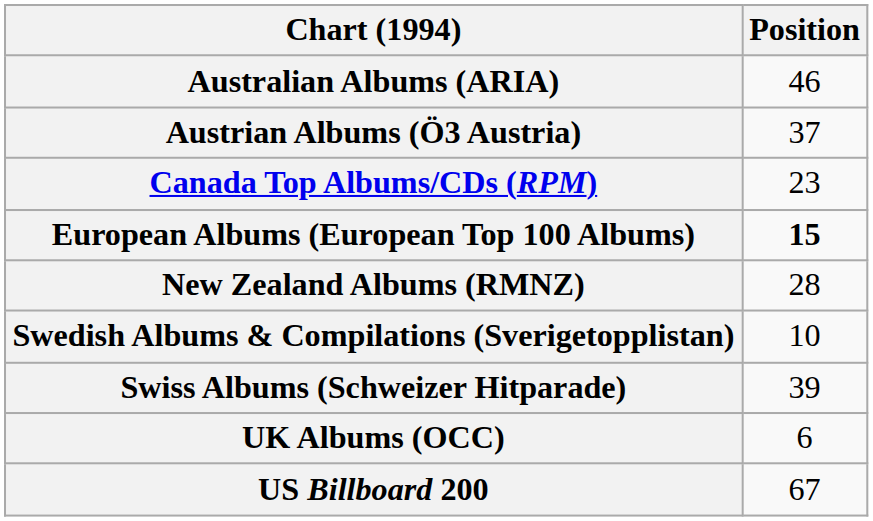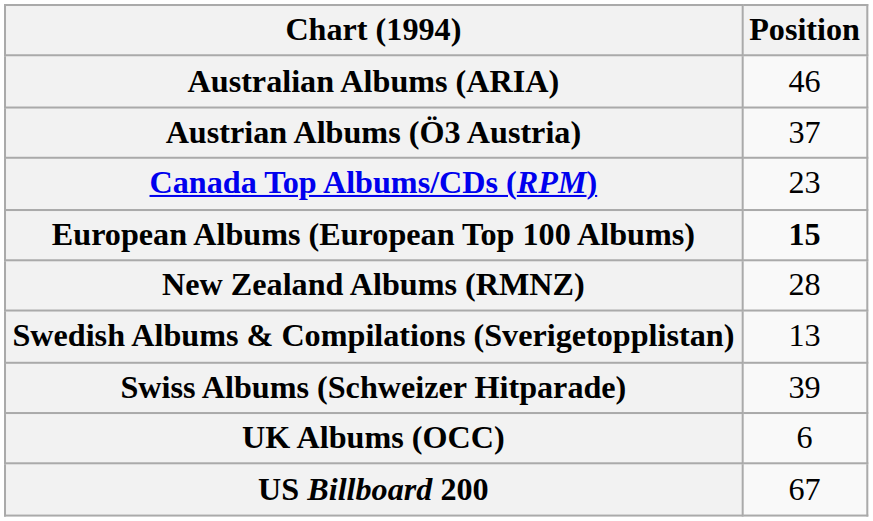 <table class="wikitable plainrowheaders sortable" style="text-align:center;">
 <tr>
 <th>Chart (1994)</th>
 <th>Position</th>
 </tr>
 <tr>
 <th scope="row">Australian Albums (ARIA)</th>
 <td>46</td>
 </tr>
 <tr>
 <th scope="row">Austrian Albums (Ö3 Austria)</th>
 <td>37</td>
 </tr>
 <tr>
 <th scope="row"><a href='#'>Canada Top Albums/CDs (<em>RPM</em>)</a></th>
 <td>23</td>
 </tr>
 <tr>
 <th scope="row">European Albums (European Top 100 Albums)</th>
 <td><strong>15</strong></td>
 </tr>
 <tr>
 <th scope="row">New Zealand Albums (RMNZ)</th>
 <td>28</td>
 </tr>
 <tr>
 <th scope="row">Swedish Albums & Compilations (Sverigetopplistan)</th>
-<td>10</td>
+<td>13</td>
 </tr>
 <tr>
 <th scope="row">Swiss Albums (Schweizer Hitparade)</th>
 <td>39</td>
 </tr>
 <tr>
 <th scope="row">UK Albums (OCC)</th>
 <td>6</td>
 </tr>
 <tr>
 <th scope="row">US <em>Billboard</em> 200</th>
 <td>67</td>
 </tr>
 </table>
